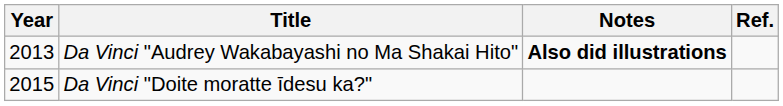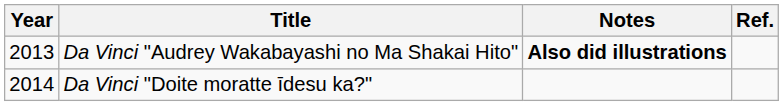 <table class="wikitable">
 <tr>
 <th>Year</th>
 <th>Title</th>
 <th>Notes</th>
 <th>Ref.</th>
 </tr>
 <tr>
 <td>2013</td>
 <td><em>Da Vinci</em> "Audrey Wakabayashi no Ma Shakai Hito"</td>
 <td><strong>Also did illustrations</strong></td>
 <td></td>
 </tr>
 <tr>
-<td>2015</td>
+<td>2014</td>
 <td><em>Da Vinci</em> "Doite moratte īdesu ka?"</td>
 <td></td>
 <td></td>
 </tr>
 </table>
